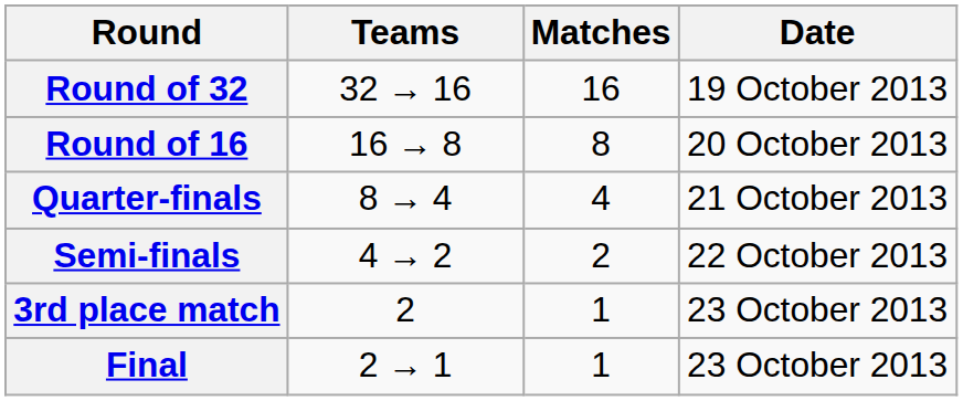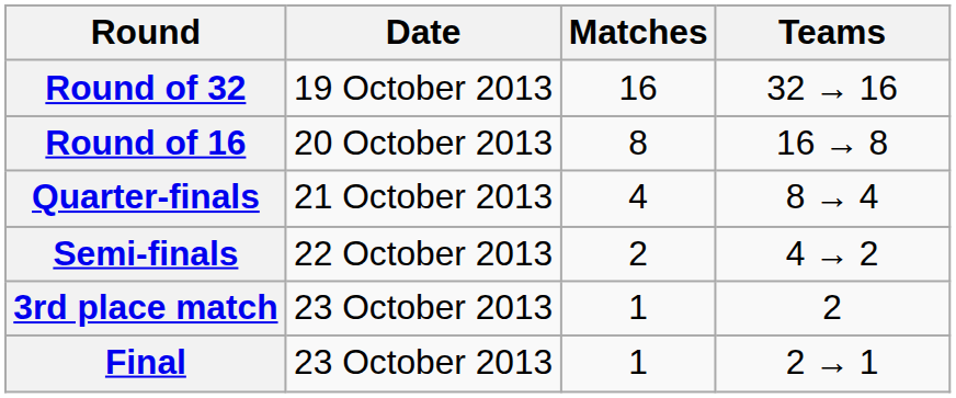 <table class="wikitable" style="text-align: center">
 <tr>
 <th>Round</th>
+<th>Date</th>
+<th>Matches</th>
 <th style="width:100px;">Teams</th>
-<th>Matches</th>
-<th>Date</th>
 </tr>
 <tr>
 <th><a href='#'>Round of 32</a></th>
+<td>19 October 2013</td>
+<td>16</td>
 <td>32 → 16</td>
-<td>16</td>
-<td>19 October 2013</td>
 </tr>
 <tr>
 <th><a href='#'>Round of 16</a></th>
+<td>20 October 2013</td>
+<td>8</td>
 <td>16 → 8</td>
-<td>8</td>
-<td>20 October 2013</td>
 </tr>
 <tr>
 <th><a href='#'>Quarter-finals</a></th>
+<td>21 October 2013</td>
+<td>4</td>
 <td>8 → 4</td>
-<td>4</td>
-<td>21 October 2013</td>
 </tr>
 <tr>
 <th><a href='#'>Semi-finals</a></th>
+<td>22 October 2013</td>
+<td>2</td>
 <td>4 → 2</td>
-<td>2</td>
-<td>22 October 2013</td>
 </tr>
 <tr>
 <th><a href='#'>3rd place match</a></th>
+<td>23 October 2013</td>
+<td>1</td>
 <td>2</td>
-<td>1</td>
-<td>23 October 2013</td>
 </tr>
 <tr>
 <th><a href='#'>Final</a></th>
+<td>23 October 2013</td>
+<td>1</td>
 <td>2 → 1</td>
-<td>1</td>
-<td>23 October 2013</td>
 </tr>
 </table>
